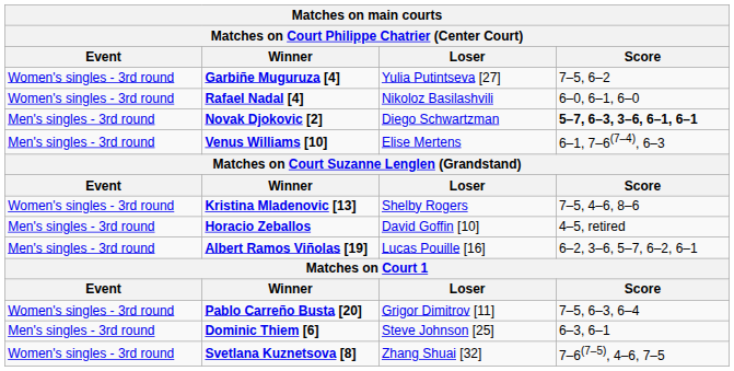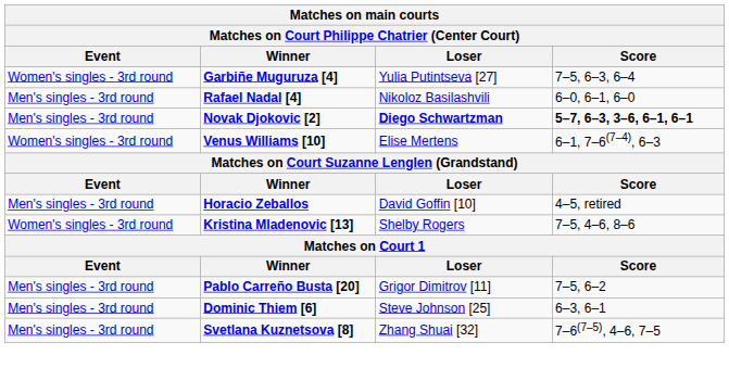 <table class="wikitable collapsible uncollapsed" style=margin:auto>
 <tr>
 <th colspan=4 style=white-space:nowrap>Matches on main courts</th>
 </tr>
 <tr>
 <th colspan=4><strong>Matches on <a href='#'>Court Philippe Chatrier</a> (Center Court)</strong></th>
 </tr>
 <tr>
 <th width=250>Event</th>
 <th width=220>Winner</th>
 <th width=220>Loser</th>
 <th width=220>Score</th>
 </tr>
 <tr>
 <td><a href='#'>Women's singles - 3rd round</a></td>
 <td> <strong><a href='#'>Garbiñe Muguruza</a> [4]</strong></td>
 <td> <a href='#'>Yulia Putintseva</a> [27]</td>
-<td>7–5, 6–2</td>
+<td>7–5, 6–3, 6–4</td>
 </tr>
 <tr>
-<td><a href='#'>Women's singles - 3rd round</a></td>
+<td><a href='#'>Men's singles - 3rd round</a></td>
 <td> <strong><a href='#'>Rafael Nadal</a> [4]</strong></td>
 <td> <a href='#'>Nikoloz Basilashvili</a></td>
 <td>6–0, 6–1, 6–0</td>
 </tr>
 <tr>
 <td><a href='#'>Men's singles - 3rd round</a></td>
 <td> <strong><a href='#'>Novak Djokovic</a> [2]</strong></td>
-<td> <a href='#'>Diego Schwartzman</a></td>
+<td><strong> <a href='#'>Diego Schwartzman</a></strong></td>
 <td><strong>5–7, 6–3, 3–6, 6–1, 6–1</strong></td>
 </tr>
 <tr>
-<td><a href='#'>Men's singles - 3rd round</a></td>
+<td><a href='#'>Women's singles - 3rd round</a></td>
 <td> <strong><a href='#'>Venus Williams</a> [10]</strong></td>
 <td> <a href='#'>Elise Mertens</a></td>
 <td>6–1, 7–6<sup>(7–4)</sup>, 6–3</td>
 </tr>
 <tr>
 <th colspan=4><strong>Matches on <a href='#'>Court Suzanne Lenglen</a> (Grandstand)</strong></th>
 </tr>
 <tr>
 <th width=250>Event</th>
 <th width=220>Winner</th>
 <th width=220>Loser</th>
 <th width=220>Score</th>
 </tr>
 <tr>
-<td><a href='#'>Women's singles - 3rd round</a></td>
-<td> <strong><a href='#'>Kristina Mladenovic</a> [13]</strong></td>
-<td> <a href='#'>Shelby Rogers</a></td>
-<td>7–5, 4–6, 8–6</td>
-</tr>
-<tr>
 <td><a href='#'>Men's singles - 3rd round</a></td>
 <td> <strong><a href='#'>Horacio Zeballos</a></strong></td>
 <td> <a href='#'>David Goffin</a> [10]</td>
 <td>4–5, retired</td>
 </tr>
 <tr>
-<td><a href='#'>Men's singles - 3rd round</a></td>
-<td> <strong><a href='#'>Albert Ramos Viñolas</a> [19]</strong></td>
-<td> <a href='#'>Lucas Pouille</a> [16]</td>
-<td>6–2, 3–6, 5–7, 6–2, 6–1</td>
+<td><a href='#'>Women's singles - 3rd round</a></td>
+<td> <strong><a href='#'>Kristina Mladenovic</a> [13]</strong></td>
+<td> <a href='#'>Shelby Rogers</a></td>
+<td>7–5, 4–6, 8–6</td>
 </tr>
 <tr>
 <th colspan=4><strong>Matches on <a href='#'>Court 1</a></strong></th>
 </tr>
 <tr>
 <th width=250>Event</th>
 <th width=220>Winner</th>
 <th width=220>Loser</th>
 <th width=220>Score</th>
 </tr>
 <tr>
-<td><a href='#'>Women's singles - 3rd round</a></td>
+<td><a href='#'>Men's singles - 3rd round</a></td>
 <td> <strong><a href='#'>Pablo Carreño Busta</a> [20]</strong></td>
 <td> <a href='#'>Grigor Dimitrov</a> [11]</td>
-<td>7–5, 6–3, 6–4</td>
+<td>7–5, 6–2</td>
 </tr>
 <tr>
 <td><a href='#'>Men's singles - 3rd round</a></td>
 <td> <strong><a href='#'>Dominic Thiem</a> [6]</strong></td>
 <td> <a href='#'>Steve Johnson</a> [25]</td>
 <td>6–3, 6–1</td>
 </tr>
 <tr>
-<td><a href='#'>Women's singles - 3rd round</a></td>
+<td><a href='#'>Men's singles - 3rd round</a></td>
 <td> <strong><a href='#'>Svetlana Kuznetsova</a> [8]</strong></td>
 <td> <a href='#'>Zhang Shuai</a> [32]</td>
 <td>7–6<sup>(7–5)</sup>, 4–6, 7–5</td>
 </tr>
 </table>
